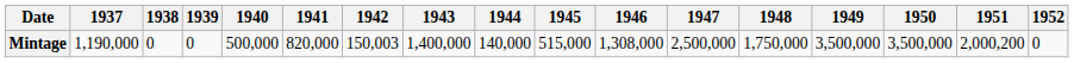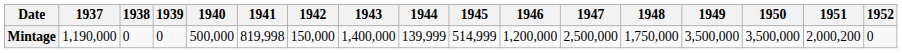 <table class="wikitable mw-collapsible">
 <tr>
 <th>Date</th>
 <th>1937</th>
 <th>1938</th>
 <th>1939</th>
 <th>1940</th>
 <th>1941</th>
 <th>1942</th>
 <th>1943</th>
 <th>1944</th>
 <th>1945</th>
 <th>1946</th>
 <th>1947</th>
 <th>1948</th>
 <th>1949</th>
 <th>1950</th>
 <th>1951</th>
 <th>1952</th>
 </tr>
 <tr>
 <th>Mintage</th>
 <td>1,190,000</td>
 <td>0</td>
 <td>0</td>
 <td>500,000</td>
-<td>820,000</td>
-<td>150,003</td>
+<td>819,998</td>
+<td>150,000</td>
 <td>1,400,000</td>
-<td>140,000</td>
-<td>515,000</td>
-<td>1,308,000</td>
+<td>139,999</td>
+<td>514,999</td>
+<td>1,200,000</td>
 <td>2,500,000</td>
 <td>1,750,000</td>
 <td>3,500,000</td>
 <td>3,500,000</td>
 <td>2,000,200</td>
 <td>0</td>
 </tr>
 </table>
